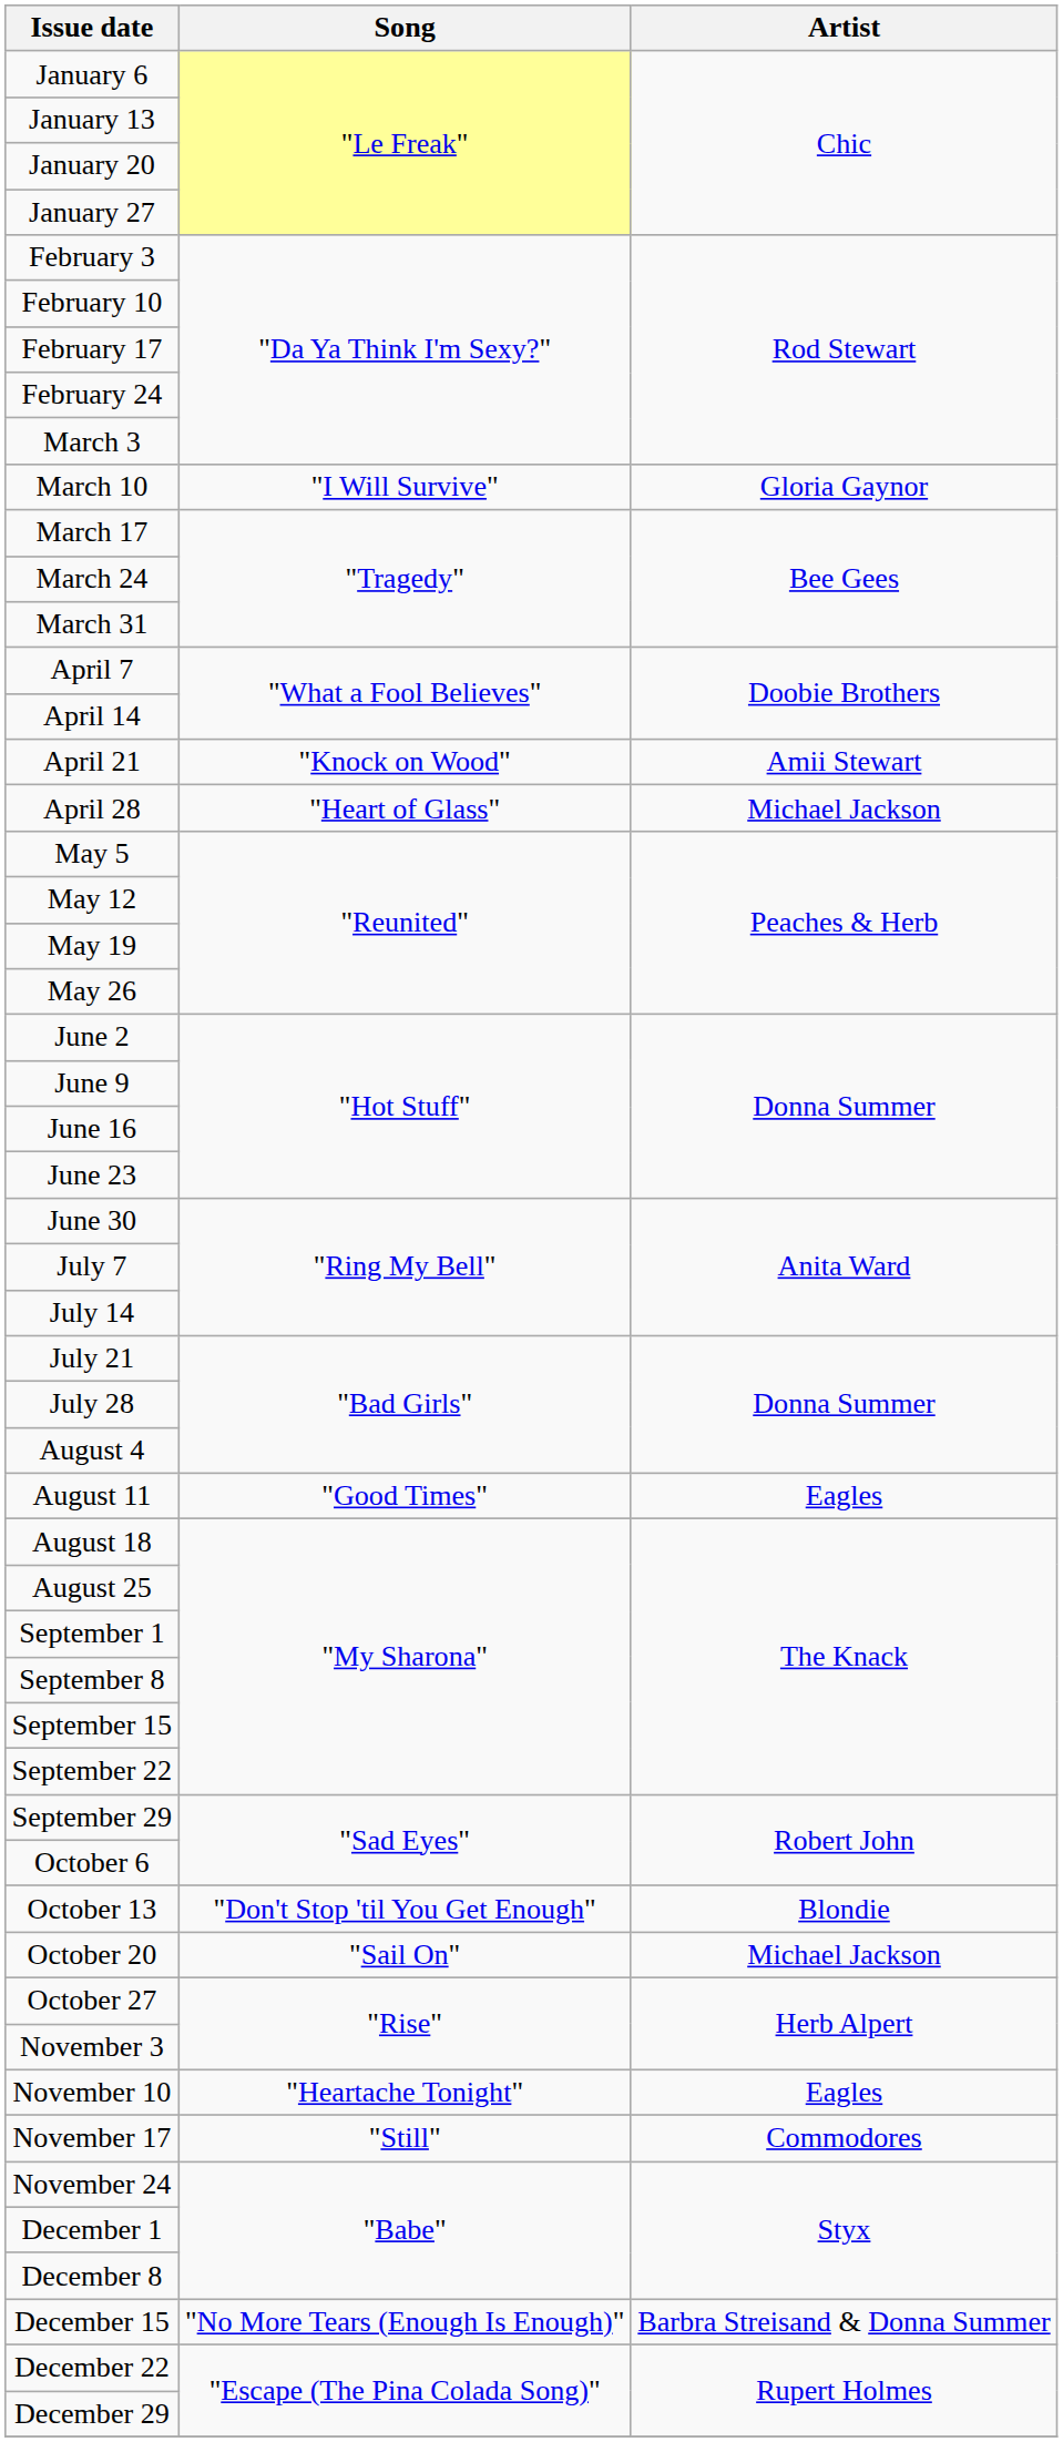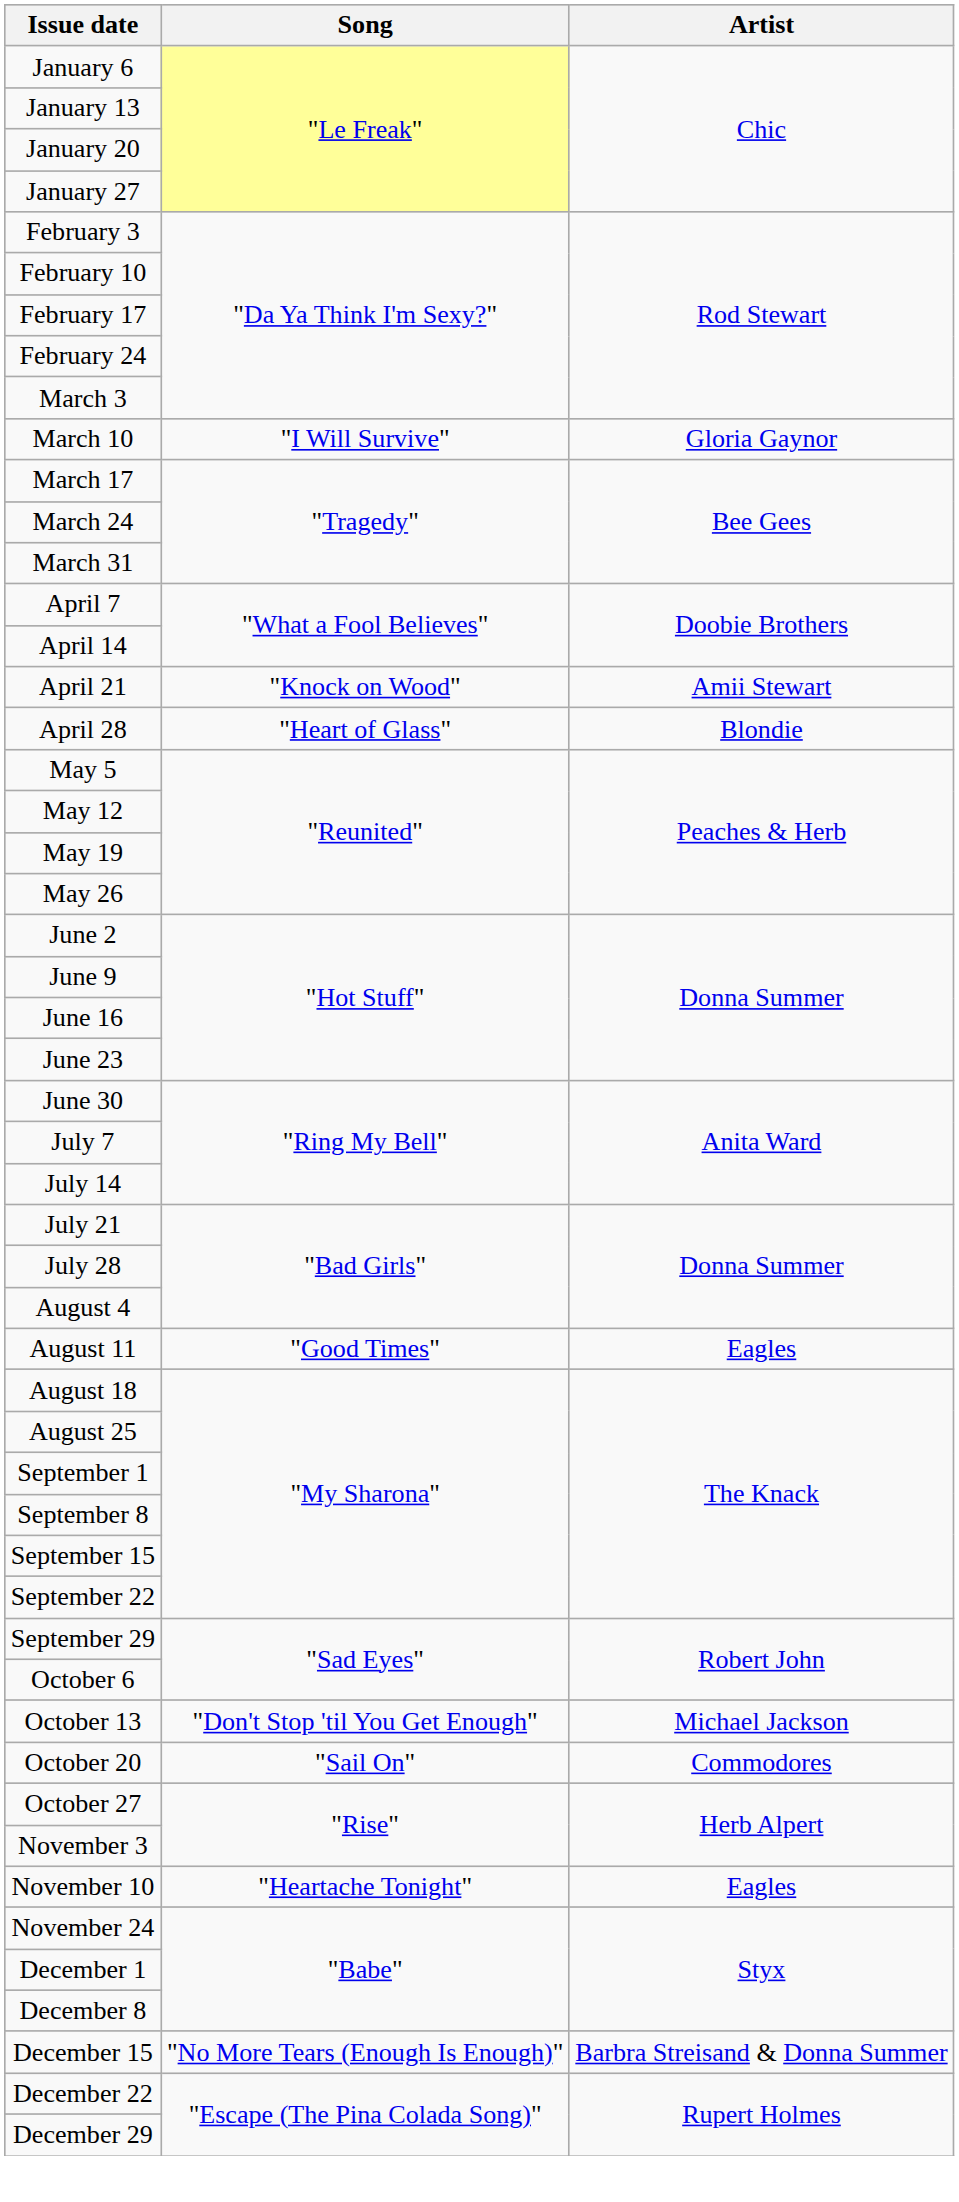 <table class="wikitable plainrowheaders" style="text-align: center">
 <tr>
 <th>Issue date</th>
 <th>Song</th>
 <th>Artist</th>
 </tr>
 <tr>
 <td>January 6</td>
 <td bgcolor=#FFFF99 rowspan="4">"<a href='#'>Le Freak</a>" </td>
 <td rowspan="4"><a href='#'>Chic</a></td>
 </tr>
 <tr>
 <td>January 13</td>
 </tr>
 <tr>
 <td>January 20</td>
 </tr>
 <tr>
 <td>January 27</td>
 </tr>
 <tr>
 <td>February 3</td>
 <td rowspan="5">"<a href='#'>Da Ya Think I'm Sexy?</a>"</td>
 <td rowspan="5"><a href='#'>Rod Stewart</a></td>
 </tr>
 <tr>
 <td>February 10</td>
 </tr>
 <tr>
 <td>February 17</td>
 </tr>
 <tr>
 <td>February 24</td>
 </tr>
 <tr>
 <td>March 3</td>
 </tr>
 <tr>
 <td>March 10</td>
 <td>"<a href='#'>I Will Survive</a>"</td>
 <td><a href='#'>Gloria Gaynor</a></td>
 </tr>
 <tr>
 <td>March 17</td>
 <td rowspan="3">"<a href='#'>Tragedy</a>"</td>
 <td rowspan="3"><a href='#'>Bee Gees</a></td>
 </tr>
 <tr>
 <td>March 24</td>
 </tr>
 <tr>
 <td>March 31</td>
 </tr>
 <tr>
 <td>April 7</td>
 <td rowspan="2">"<a href='#'>What a Fool Believes</a>"</td>
 <td rowspan="2"><a href='#'>Doobie Brothers</a></td>
 </tr>
 <tr>
 <td>April 14</td>
 </tr>
 <tr>
 <td>April 21</td>
 <td>"<a href='#'>Knock on Wood</a>"</td>
 <td><a href='#'>Amii Stewart</a></td>
 </tr>
 <tr>
 <td>April 28</td>
 <td>"<a href='#'>Heart of Glass</a>"</td>
-<td><a href='#'>Michael Jackson</a></td>
+<td><a href='#'>Blondie</a></td>
 </tr>
 <tr>
 <td>May 5</td>
 <td rowspan="4">"<a href='#'>Reunited</a>"</td>
 <td rowspan="4"><a href='#'>Peaches & Herb</a></td>
 </tr>
 <tr>
 <td>May 12</td>
 </tr>
 <tr>
 <td>May 19</td>
 </tr>
 <tr>
 <td>May 26</td>
 </tr>
 <tr>
 <td>June 2</td>
 <td rowspan="4">"<a href='#'>Hot Stuff</a>"</td>
 <td rowspan="4"><a href='#'>Donna Summer</a></td>
 </tr>
 <tr>
 <td>June 9</td>
 </tr>
 <tr>
 <td>June 16</td>
 </tr>
 <tr>
 <td>June 23</td>
 </tr>
 <tr>
 <td>June 30</td>
 <td rowspan="3">"<a href='#'>Ring My Bell</a>"</td>
 <td rowspan="3"><a href='#'>Anita Ward</a></td>
 </tr>
 <tr>
 <td>July 7</td>
 </tr>
 <tr>
 <td>July 14</td>
 </tr>
 <tr>
 <td>July 21</td>
 <td rowspan="3">"<a href='#'>Bad Girls</a>"</td>
 <td rowspan="3"><a href='#'>Donna Summer</a></td>
 </tr>
 <tr>
 <td>July 28</td>
 </tr>
 <tr>
 <td>August 4</td>
 </tr>
 <tr>
 <td>August 11</td>
 <td>"<a href='#'>Good Times</a>"</td>
 <td><a href='#'>Eagles</a></td>
 </tr>
 <tr>
 <td>August 18</td>
 <td rowspan="6">"<a href='#'>My Sharona</a>"</td>
 <td rowspan="6"><a href='#'>The Knack</a></td>
 </tr>
 <tr>
 <td>August 25</td>
 </tr>
 <tr>
 <td>September 1</td>
 </tr>
 <tr>
 <td>September 8</td>
 </tr>
 <tr>
 <td>September 15</td>
 </tr>
 <tr>
 <td>September 22</td>
 </tr>
 <tr>
 <td>September 29</td>
 <td rowspan="2">"<a href='#'>Sad Eyes</a>"</td>
 <td rowspan="2"><a href='#'>Robert John</a></td>
 </tr>
 <tr>
 <td>October 6</td>
 </tr>
 <tr>
 <td>October 13</td>
 <td>"<a href='#'>Don't Stop 'til You Get Enough</a>"</td>
-<td><a href='#'>Blondie</a></td>
+<td><a href='#'>Michael Jackson</a></td>
 </tr>
 <tr>
 <td>October 20</td>
 <td>"<a href='#'>Sail On</a>"</td>
-<td><a href='#'>Michael Jackson</a></td>
+<td><a href='#'>Commodores</a></td>
 </tr>
 <tr>
 <td>October 27</td>
 <td rowspan="2">"<a href='#'>Rise</a>"</td>
 <td rowspan="2"><a href='#'>Herb Alpert</a></td>
 </tr>
 <tr>
 <td>November 3</td>
 </tr>
 <tr>
 <td>November 10</td>
 <td>"<a href='#'>Heartache Tonight</a>"</td>
 <td><a href='#'>Eagles</a></td>
-</tr>
-<tr>
-<td>November 17</td>
-<td>"<a href='#'>Still</a>"</td>
-<td><a href='#'>Commodores</a></td>
 </tr>
 <tr>
 <td>November 24</td>
 <td rowspan="3">"<a href='#'>Babe</a>"</td>
 <td rowspan="3"><a href='#'>Styx</a></td>
 </tr>
 <tr>
 <td>December 1</td>
 </tr>
 <tr>
 <td>December 8</td>
 </tr>
 <tr>
 <td>December 15</td>
 <td>"<a href='#'>No More Tears (Enough Is Enough)</a>"</td>
 <td><a href='#'>Barbra Streisand</a> & <a href='#'>Donna Summer</a></td>
 </tr>
 <tr>
 <td>December 22</td>
 <td rowspan="2">"<a href='#'>Escape (The Pina Colada Song)</a>"</td>
 <td rowspan="2"><a href='#'>Rupert Holmes</a></td>
 </tr>
 <tr>
 <td>December 29</td>
 </tr>
 <tr>
 </tr>
 </table>
